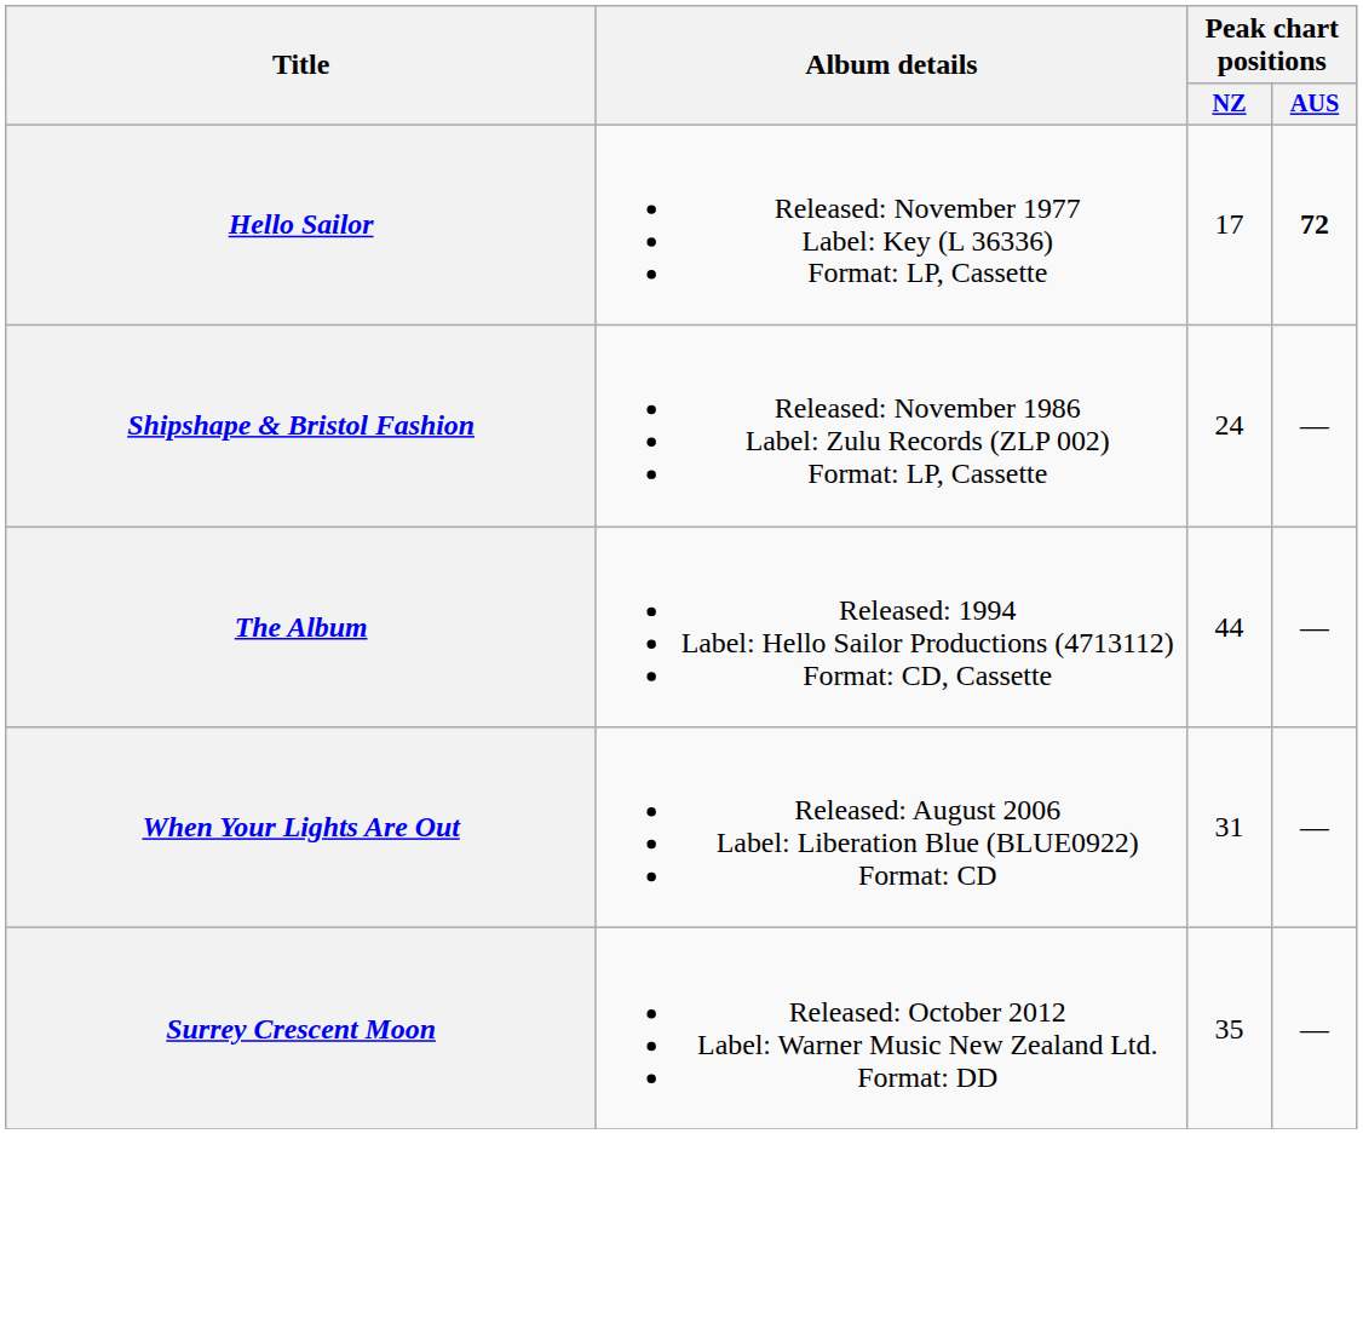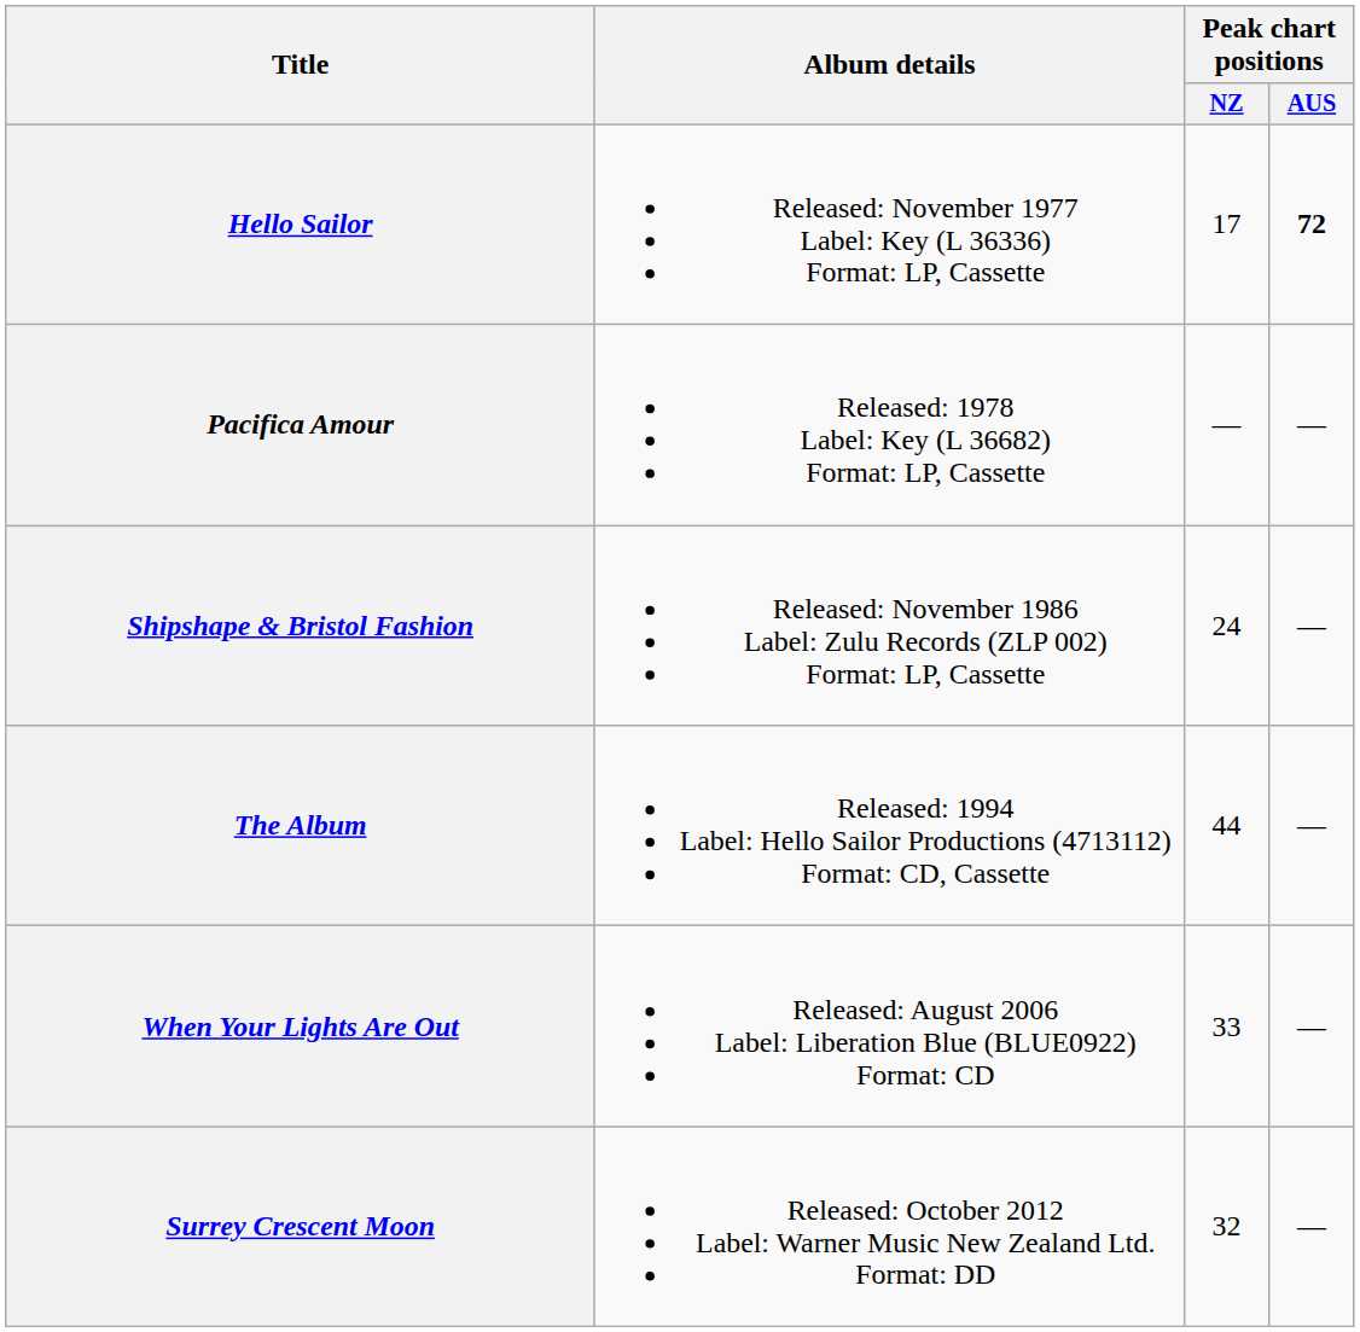 <table class="wikitable plainrowheaders" style="text-align:center;" border="1">
 <tr>
 <th scope="col" rowspan="2" style="width:20em;">Title</th>
 <th scope="col" rowspan="2" style="width:20em;">Album details</th>
 <th scope="col" colspan="2">Peak chart<br>positions</th>
 </tr>
 <tr>
 <th style="width:3em;font-size:85%"><a href='#'>NZ</a><br></th>
 <th style="width:3em;font-size:85%"><a href='#'>AUS</a><br></th>
 </tr>
 <tr>
 <th scope="row"><em><a href='#'>Hello Sailor</a></em></th>
 <td><br><ul><li>Released: November 1977</li><li>Label: Key (L 36336)</li><li>Format: LP, Cassette</li></ul></td>
 <td align="center">17</td>
 <td align="center"><strong>72</strong></td>
 </tr>
 <tr>
+<th scope="row"><em>Pacifica Amour</em></th>
+<td><br><ul><li>Released: 1978</li><li>Label: Key (L 36682)</li><li>Format: LP, Cassette</li></ul></td>
+<td align="center">—</td>
+<td align="center">—</td>
+</tr>
+<tr>
 <th scope="row"><em><a href='#'>Shipshape & Bristol Fashion</a></em></th>
 <td><br><ul><li>Released: November 1986</li><li>Label: Zulu Records (ZLP 002)</li><li>Format: LP, Cassette</li></ul></td>
 <td align="center">24</td>
 <td align="center">—</td>
 </tr>
 <tr>
 <th scope="row"><em><a href='#'>The Album</a></em></th>
 <td><br><ul><li>Released: 1994</li><li>Label: Hello Sailor Productions (4713112)</li><li>Format: CD, Cassette</li></ul></td>
 <td align="center">44</td>
 <td align="center">—</td>
 </tr>
 <tr>
 <th scope="row"><em><a href='#'>When Your Lights Are Out</a></em></th>
 <td><br><ul><li>Released: August 2006</li><li>Label: Liberation Blue (BLUE0922)</li><li>Format: CD</li></ul></td>
-<td align="center">31</td>
+<td align="center">33</td>
 <td align="center">—</td>
 </tr>
 <tr>
 <th scope="row"><em><a href='#'>Surrey Crescent Moon</a></em></th>
 <td><br><ul><li>Released: October 2012</li><li>Label: Warner Music New Zealand Ltd.</li><li>Format: DD</li></ul></td>
-<td align="center">35</td>
+<td align="center">32</td>
 <td align="center">—</td>
 </tr>
 </table>
